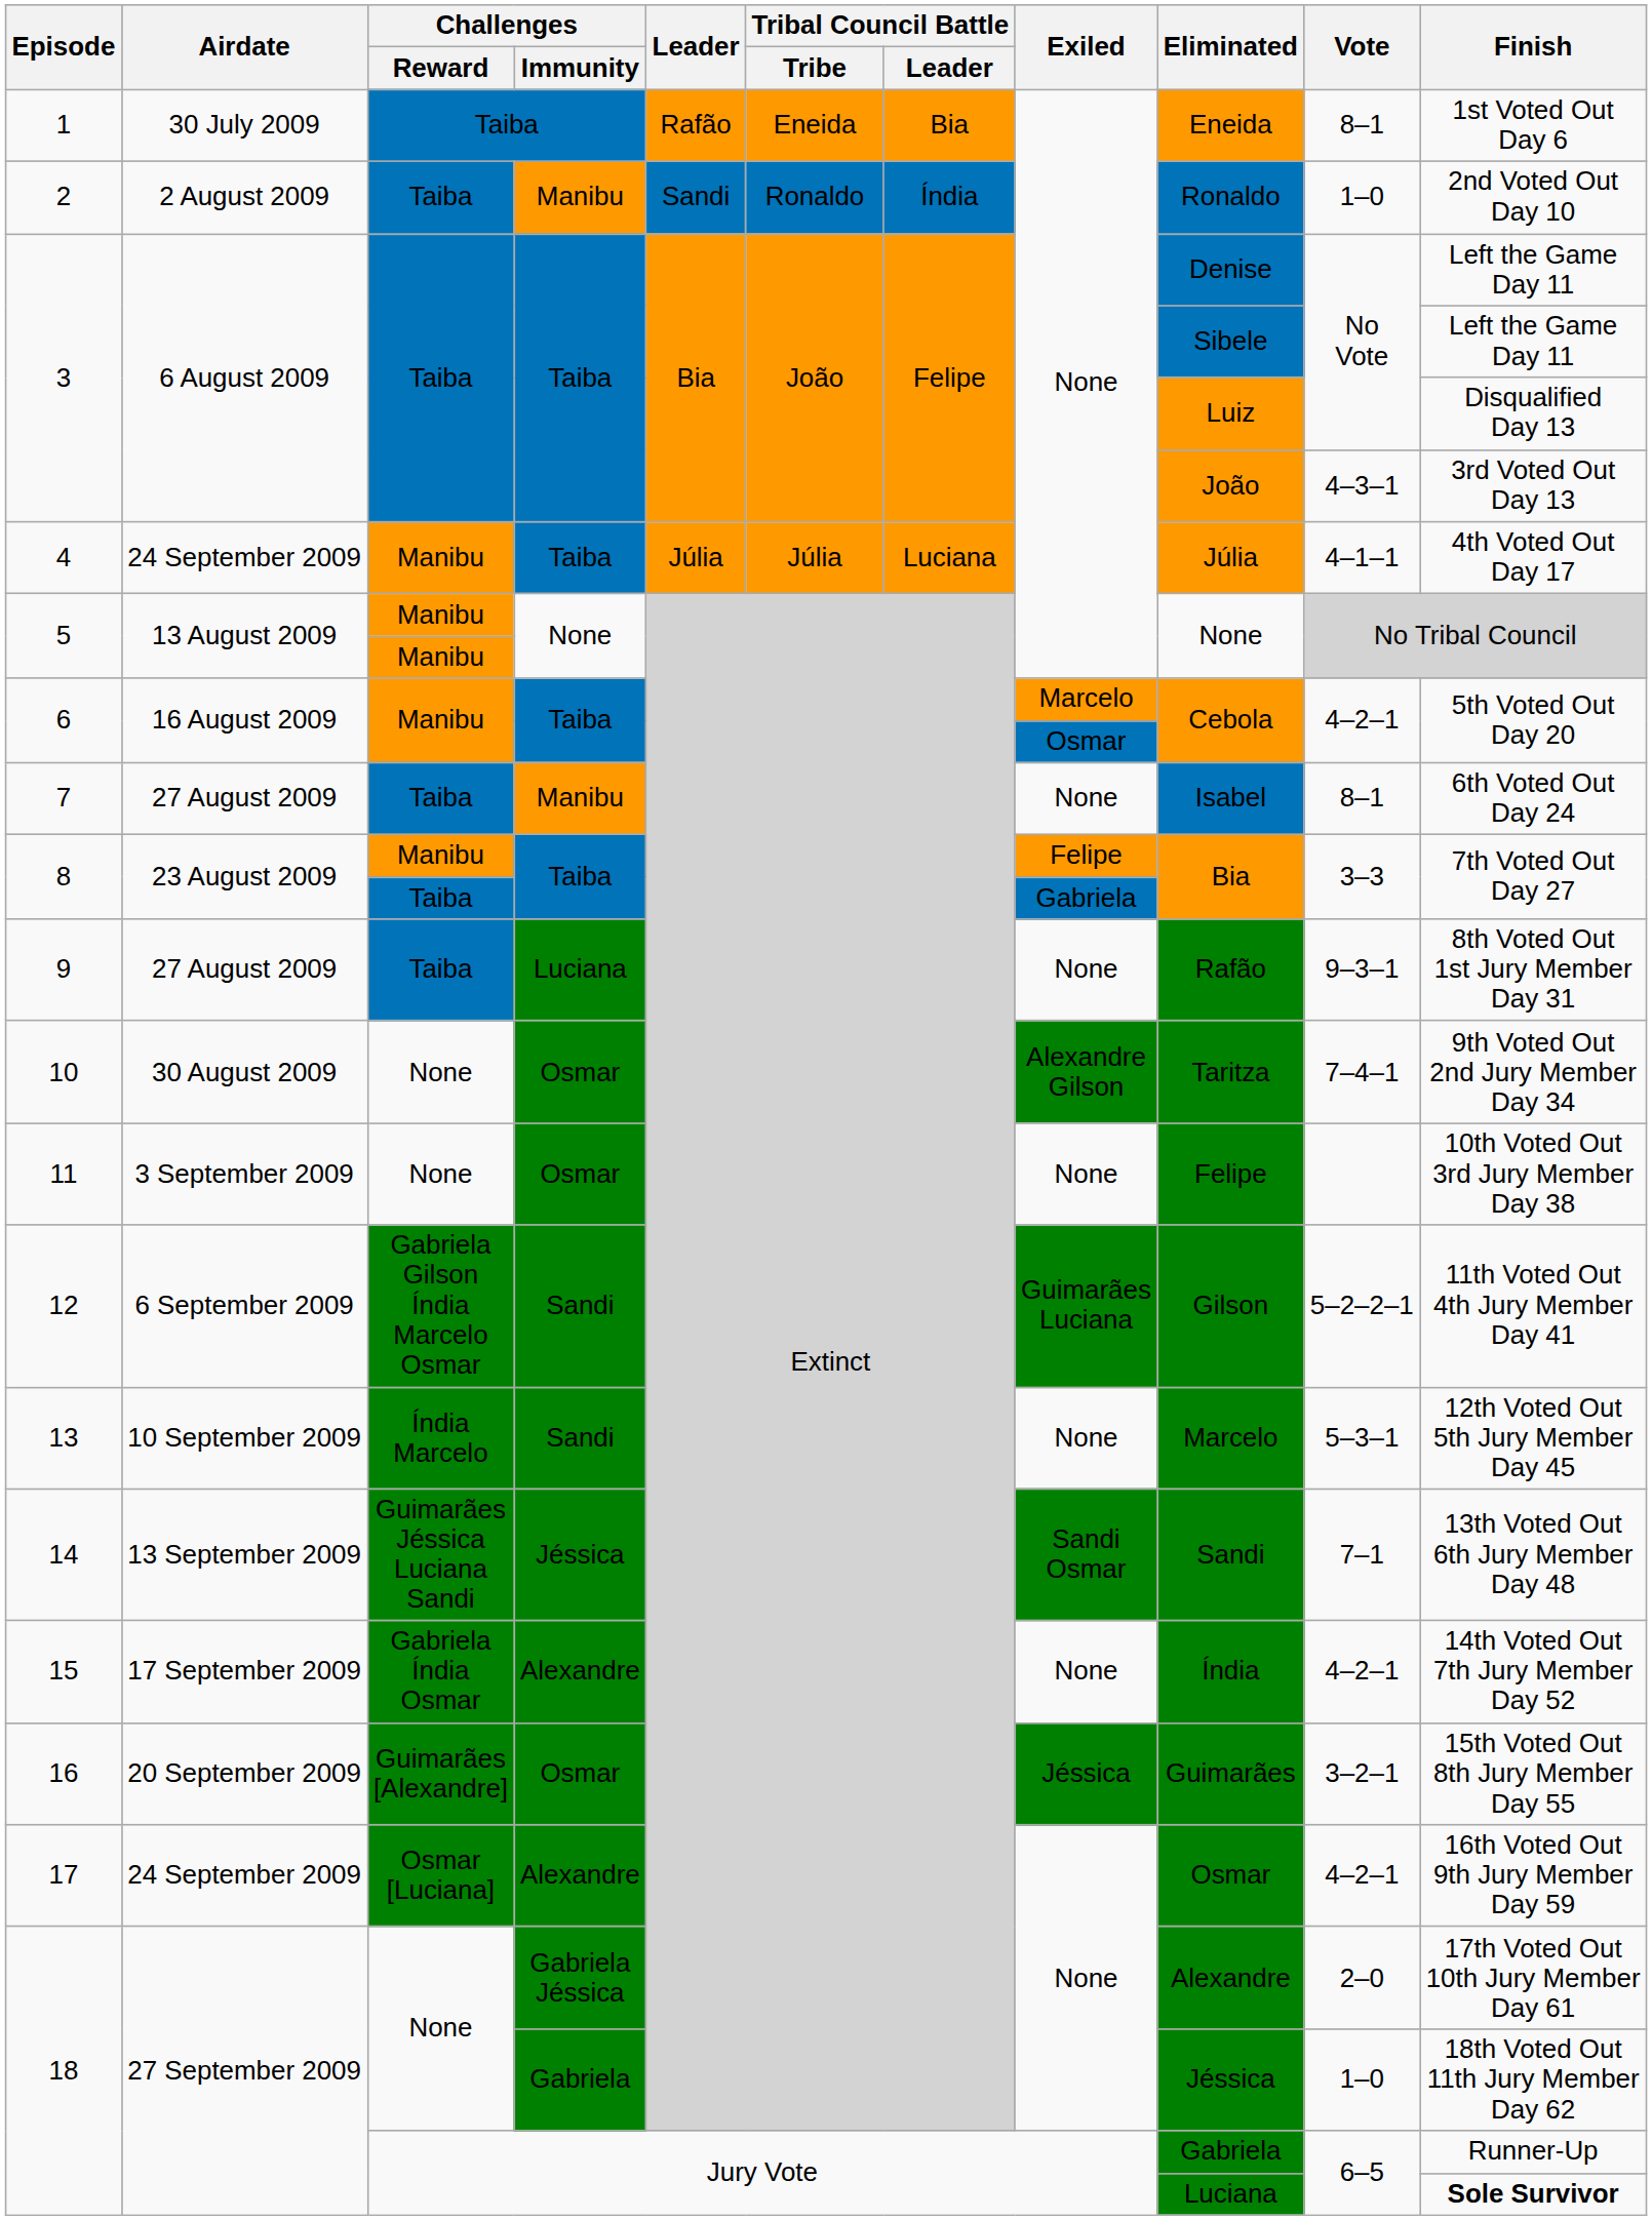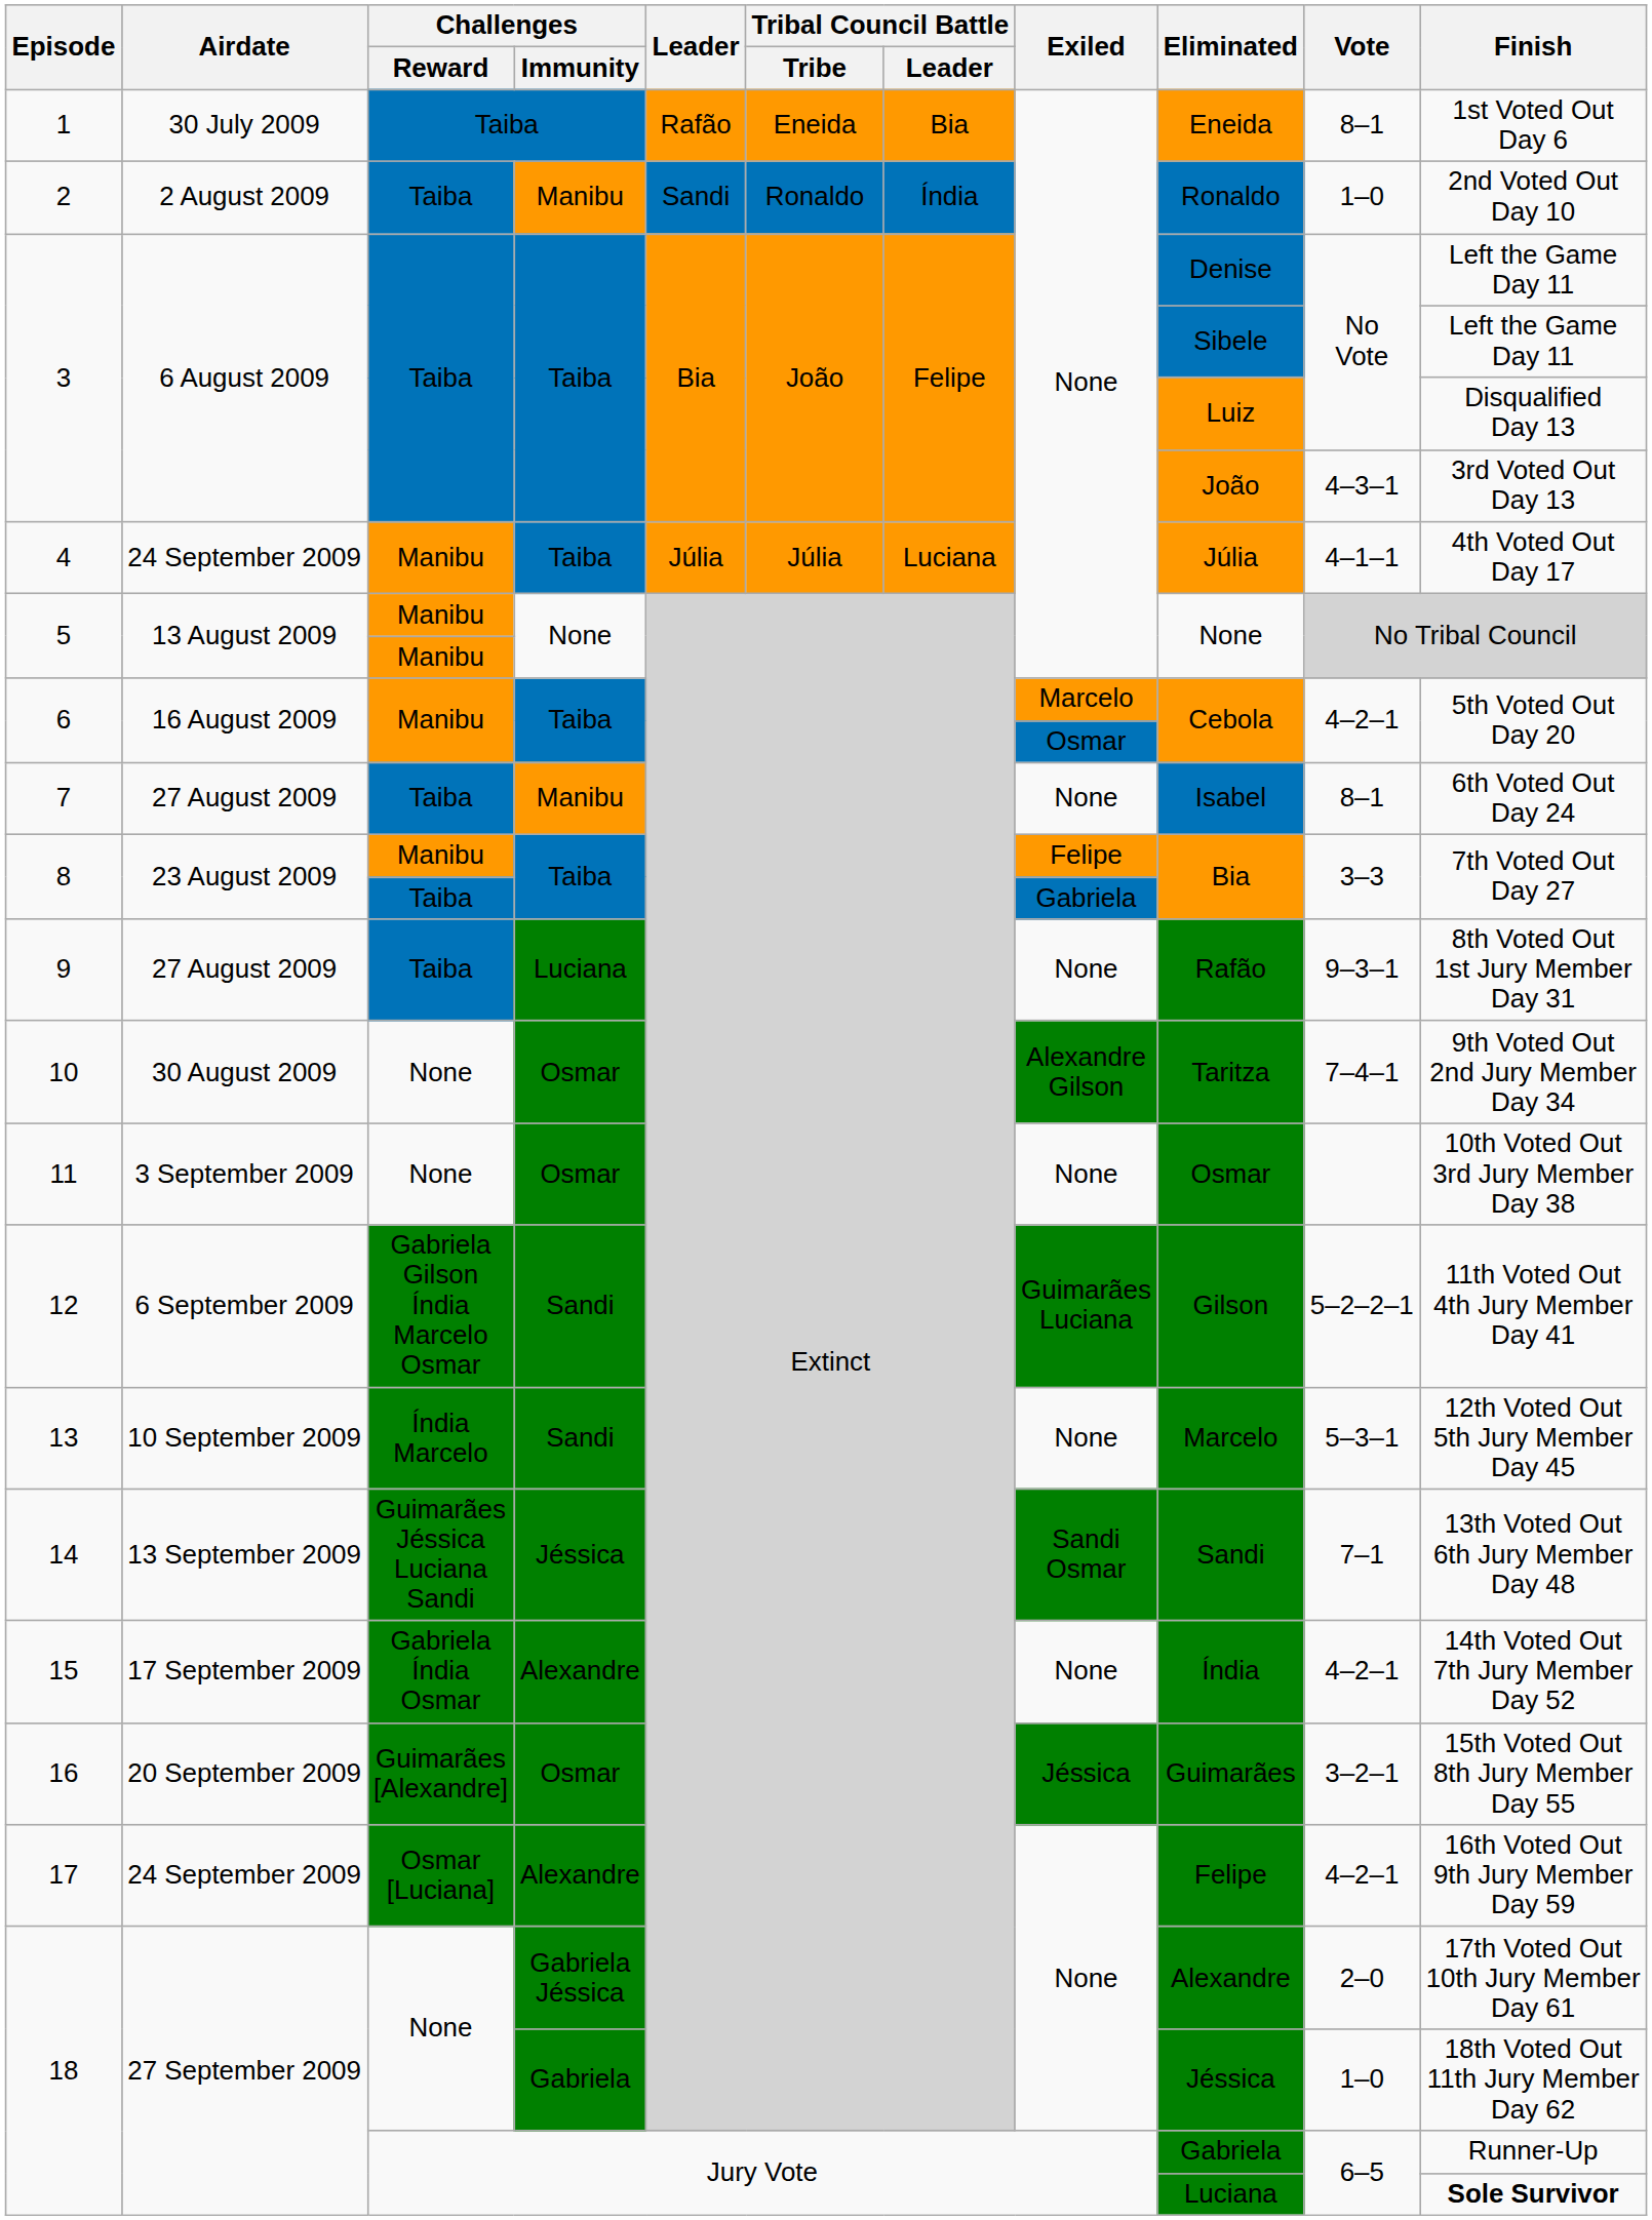 <table class="wikitable" style="margin:auto; text-align:center">
 <tr>
 <th rowspan=2>Episode</th>
 <th rowspan=2>Airdate</th>
 <th colspan=2>Challenges</th>
 <th rowspan=2>Leader</th>
 <th colspan=2>Tribal Council Battle</th>
 <th rowspan=2>Exiled</th>
 <th rowspan=2>Eliminated</th>
 <th rowspan=2>Vote</th>
 <th rowspan=2>Finish</th>
 </tr>
 <tr>
 <th>Reward</th>
 <th>Immunity</th>
 <th>Tribe</th>
 <th>Leader</th>
 </tr>
 <tr>
 <td>1</td>
 <td>30 July 2009</td>
 <td colspan=2 bgcolor="0073B9"><span>Taiba</span></td>
 <td bgcolor="FF9900">Rafão</td>
 <td bgcolor="FF9900">Eneida</td>
 <td bgcolor="FF9900">Bia</td>
 <td rowspan=9>None</td>
 <td bgcolor="FF9900">Eneida</td>
 <td>8–1</td>
 <td>1st Voted Out<br>Day 6</td>
 </tr>
 <tr>
 <td>2</td>
 <td>2 August 2009</td>
 <td bgcolor="0073B9"><span>Taiba</span></td>
 <td bgcolor="FF9900">Manibu</td>
 <td bgcolor="0073B9"><span>Sandi</span></td>
 <td bgcolor="0073B9"><span>Ronaldo</span></td>
 <td bgcolor="0073B9"><span>Índia</span></td>
 <td bgcolor="0073B9"><span>Ronaldo</span></td>
 <td>1–0</td>
 <td>2nd Voted Out<br>Day 10</td>
 </tr>
 <tr>
 <td rowspan=4>3</td>
 <td rowspan=4>6 August 2009</td>
 <td rowspan=4 bgcolor="0073B9"><span>Taiba</span></td>
 <td rowspan=4 bgcolor="0073B9"><span>Taiba</span></td>
 <td rowspan=4 bgcolor="FF9900">Bia</td>
 <td rowspan=4 bgcolor="FF9900">João</td>
 <td rowspan=4 bgcolor="FF9900">Felipe</td>
 <td bgcolor="0073B9"><span>Denise</span></td>
 <td rowspan=3>No<br>Vote</td>
 <td>Left the Game<br>Day 11</td>
 </tr>
 <tr>
 <td bgcolor="0073B9"><span>Sibele</span></td>
 <td>Left the Game<br>Day 11</td>
 </tr>
 <tr>
 <td bgcolor="FF9900">Luiz</td>
 <td>Disqualified<br>Day 13</td>
 </tr>
 <tr>
 <td bgcolor="FF9900">João</td>
 <td>4–3–1</td>
 <td>3rd Voted Out<br>Day 13</td>
 </tr>
 <tr>
 <td>4</td>
 <td>24 September 2009</td>
 <td bgcolor="FF9900">Manibu</td>
 <td bgcolor="0073B9"><span>Taiba</span></td>
 <td bgcolor="FF9900">Júlia</td>
 <td bgcolor="FF9900">Júlia</td>
 <td bgcolor="FF9900">Luciana</td>
 <td bgcolor="FF9900">Júlia</td>
 <td>4–1–1</td>
 <td>4th Voted Out<br>Day 17</td>
 </tr>
 <tr>
 <td rowspan=2>5</td>
 <td rowspan=2>13 August 2009</td>
 <td bgcolor="FF9900">Manibu</td>
 <td rowspan=2>None</td>
 <td rowspan=18 colspan=3 bgcolor="D3D3D3">Extinct</td>
 <td rowspan=2>None</td>
 <td rowspan=2 colspan=2 bgcolor="D3D3D3">No Tribal Council</td>
 </tr>
 <tr>
 <td bgcolor="FF9900">Manibu</td>
 </tr>
 <tr>
 <td rowspan=2>6</td>
 <td rowspan=2>16 August 2009</td>
 <td rowspan=2 bgcolor="FF9900">Manibu</td>
 <td rowspan=2 bgcolor="0073B9"><span>Taiba</span></td>
 <td bgcolor="FF9900">Marcelo</td>
 <td rowspan=2 bgcolor="FF9900">Cebola</td>
 <td rowspan=2>4–2–1</td>
 <td rowspan=2>5th Voted Out<br>Day 20</td>
 </tr>
 <tr>
 <td bgcolor="0073B9"><span>Osmar</span></td>
 </tr>
 <tr>
 <td>7</td>
 <td>27 August 2009</td>
 <td bgcolor="0073B9"><span>Taiba</span></td>
 <td bgcolor="FF9900">Manibu</td>
 <td>None</td>
 <td bgcolor="0073B9"><span>Isabel</span></td>
 <td>8–1</td>
 <td>6th Voted Out<br>Day 24</td>
 </tr>
 <tr>
 <td rowspan=2>8</td>
 <td rowspan=2>23 August 2009</td>
 <td bgcolor="FF9900">Manibu</td>
 <td rowspan=2 bgcolor="0073B9"><span>Taiba</span></td>
 <td bgcolor="FF9900">Felipe</td>
 <td rowspan=2 bgcolor="FF9900">Bia</td>
 <td rowspan=2>3–3</td>
 <td rowspan=2>7th Voted Out<br>Day 27</td>
 </tr>
 <tr>
 <td bgcolor="0073B9"><span>Taiba</span></td>
 <td bgcolor="0073B9"><span>Gabriela</span></td>
 </tr>
 <tr>
 <td>9</td>
 <td>27 August 2009</td>
 <td bgcolor="0073B9"><span>Taiba</span></td>
 <td bgcolor="green"><span>Luciana</span></td>
 <td>None</td>
 <td bgcolor="green"><span>Rafão</span></td>
 <td>9–3–1</td>
 <td>8th Voted Out<br>1st Jury Member<br>Day 31</td>
 </tr>
 <tr>
 <td>10</td>
 <td>30 August 2009</td>
 <td>None</td>
 <td bgcolor="green"><span>Osmar</span></td>
 <td bgcolor="green"><span>Alexandre<br>Gilson</span></td>
 <td bgcolor="green"><span>Taritza</span></td>
 <td>7–4–1</td>
 <td>9th Voted Out<br>2nd Jury Member<br>Day 34</td>
 </tr>
 <tr>
 <td>11</td>
 <td>3 September 2009</td>
 <td>None</td>
 <td bgcolor="green"><span>Osmar</span></td>
 <td>None</td>
-<td bgcolor="green"><span>Felipe</span></td>
+<td bgcolor="green"><span>Osmar</span></td>
 <td></td>
 <td>10th Voted Out<br>3rd Jury Member<br>Day 38</td>
 </tr>
 <tr>
 <td>12</td>
 <td>6 September 2009</td>
 <td bgcolor="green"><span>Gabriela<br>Gilson<br>Índia<br>Marcelo<br>Osmar</span></td>
 <td bgcolor="green"><span>Sandi</span></td>
 <td bgcolor="green"><span>Guimarães<br>Luciana</span></td>
 <td bgcolor="green"><span>Gilson</span></td>
 <td>5–2–2–1</td>
 <td>11th Voted Out<br>4th Jury Member<br>Day 41</td>
 </tr>
 <tr>
 <td>13</td>
 <td>10 September 2009</td>
 <td bgcolor="green"><span>Índia<br>Marcelo</span></td>
 <td bgcolor="green"><span>Sandi</span></td>
 <td>None</td>
 <td bgcolor="green"><span>Marcelo</span></td>
 <td>5–3–1</td>
 <td>12th Voted Out<br>5th Jury Member<br>Day 45</td>
 </tr>
 <tr>
 <td>14</td>
 <td>13 September 2009</td>
 <td bgcolor="green"><span>Guimarães<br>Jéssica<br>Luciana<br>Sandi</span></td>
 <td bgcolor="green"><span>Jéssica</span></td>
 <td bgcolor="green"><span>Sandi<br>Osmar</span></td>
 <td bgcolor="green"><span>Sandi</span></td>
 <td>7–1</td>
 <td>13th Voted Out<br>6th Jury Member<br>Day 48</td>
 </tr>
 <tr>
 <td>15</td>
 <td>17 September 2009</td>
 <td bgcolor="green"><span>Gabriela<br>Índia<br>Osmar</span></td>
 <td bgcolor="green"><span>Alexandre</span></td>
 <td>None</td>
 <td bgcolor="green"><span>Índia</span></td>
 <td>4–2–1</td>
 <td>14th Voted Out<br>7th Jury Member<br>Day 52</td>
 </tr>
 <tr>
 <td>16</td>
 <td>20 September 2009</td>
 <td bgcolor="green"><span>Guimarães<br>[Alexandre]</span></td>
 <td bgcolor="green"><span>Osmar</span></td>
 <td bgcolor="green"><span>Jéssica</span></td>
 <td bgcolor="green"><span>Guimarães</span></td>
 <td>3–2–1</td>
 <td>15th Voted Out<br>8th Jury Member<br>Day 55</td>
 </tr>
 <tr>
 <td>17</td>
 <td>24 September 2009</td>
 <td bgcolor="green"><span>Osmar<br>[Luciana]</span></td>
 <td bgcolor="green"><span>Alexandre</span></td>
 <td rowspan=3>None</td>
-<td bgcolor="green"><span>Osmar</span></td>
+<td bgcolor="green"><span>Felipe</span></td>
 <td>4–2–1</td>
 <td>16th Voted Out<br>9th Jury Member<br>Day 59</td>
 </tr>
 <tr>
 <td rowspan=4>18</td>
 <td rowspan=4>27 September 2009</td>
 <td rowspan=2>None</td>
 <td bgcolor="green"><span>Gabriela<br>Jéssica</span></td>
 <td bgcolor="green"><span>Alexandre</span></td>
 <td>2–0</td>
 <td>17th Voted Out<br>10th Jury Member<br>Day 61</td>
 </tr>
 <tr>
 <td bgcolor="green"><span>Gabriela</span></td>
 <td bgcolor="green"><span>Jéssica</span></td>
 <td>1–0</td>
 <td>18th Voted Out<br>11th Jury Member<br>Day 62</td>
 </tr>
 <tr>
 <td rowspan=2 colspan=6>Jury Vote</td>
 <td bgcolor="green"><span>Gabriela</span></td>
 <td rowspan=2>6–5</td>
 <td>Runner-Up</td>
 </tr>
 <tr>
 <td bgcolor="green"><span>Luciana</span></td>
 <td><strong>Sole Survivor</strong></td>
 </tr>
 </table>
